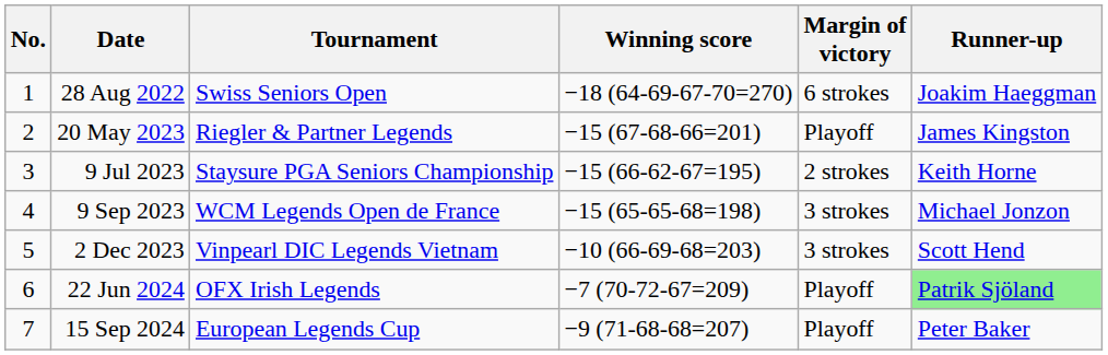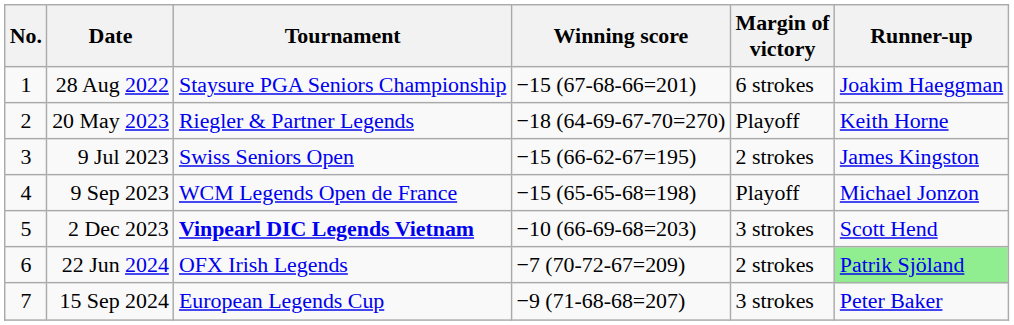 <table class="wikitable" style="font-size:95%;">
 <tr>
 <th>No.</th>
 <th>Date</th>
 <th>Tournament</th>
 <th>Winning score</th>
 <th>Margin of<br>victory</th>
 <th>Runner-up</th>
 </tr>
 <tr>
 <td align=center>1</td>
 <td align=right>28 Aug <a href='#'>2022</a></td>
-<td><a href='#'>Swiss Seniors Open</a></td>
-<td>−18 (64-69-67-70=270)</td>
+<td><a href='#'>Staysure PGA Seniors Championship</a></td>
+<td>−15 (67-68-66=201)</td>
 <td>6 strokes</td>
 <td> <a href='#'>Joakim Haeggman</a></td>
 </tr>
 <tr>
 <td align=center>2</td>
 <td align=right>20 May <a href='#'>2023</a></td>
 <td><a href='#'>Riegler & Partner Legends</a></td>
-<td>−15 (67-68-66=201)</td>
+<td>−18 (64-69-67-70=270)</td>
 <td>Playoff</td>
-<td> <a href='#'>James Kingston</a></td>
+<td> <a href='#'>Keith Horne</a></td>
 </tr>
 <tr>
 <td align=center>3</td>
 <td align=right>9 Jul 2023</td>
-<td><a href='#'>Staysure PGA Seniors Championship</a></td>
+<td><a href='#'>Swiss Seniors Open</a></td>
 <td>−15 (66-62-67=195)</td>
 <td>2 strokes</td>
-<td> <a href='#'>Keith Horne</a></td>
+<td> <a href='#'>James Kingston</a></td>
 </tr>
 <tr>
 <td align=center>4</td>
 <td align=right>9 Sep 2023</td>
 <td><a href='#'>WCM Legends Open de France</a></td>
 <td>−15 (65-65-68=198)</td>
-<td>3 strokes</td>
+<td>Playoff</td>
 <td> <a href='#'>Michael Jonzon</a></td>
 </tr>
 <tr>
 <td align=center>5</td>
 <td align=right>2 Dec 2023</td>
-<td><a href='#'>Vinpearl DIC Legends Vietnam</a></td>
+<td><strong><a href='#'>Vinpearl DIC Legends Vietnam</a></strong></td>
 <td>−10 (66-69-68=203)</td>
 <td>3 strokes</td>
 <td> <a href='#'>Scott Hend</a></td>
 </tr>
 <tr>
 <td align=center>6</td>
 <td align=right>22 Jun <a href='#'>2024</a></td>
 <td><a href='#'>OFX Irish Legends</a></td>
 <td>−7 (70-72-67=209)</td>
-<td>Playoff</td>
+<td>2 strokes</td>
 <td style="background: lightgreen;"> <a href='#'>Patrik Sjöland</a></td>
 </tr>
 <tr>
 <td align=center>7</td>
 <td align=right>15 Sep 2024</td>
 <td><a href='#'>European Legends Cup</a></td>
 <td>−9 (71-68-68=207)</td>
-<td>Playoff</td>
+<td>3 strokes</td>
 <td> <a href='#'>Peter Baker</a></td>
 </tr>
 </table>
